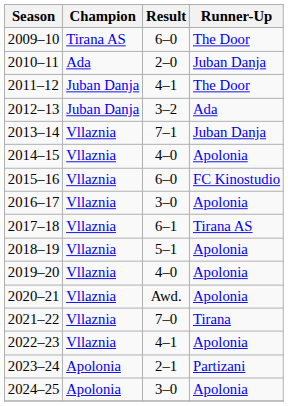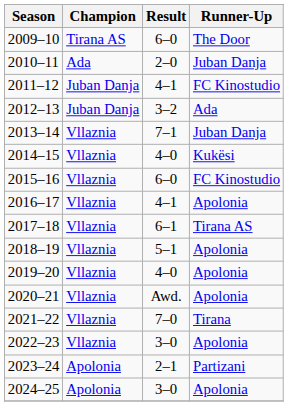 <table class="sortable wikitable">
 <tr>
 <th>Season</th>
 <th>Champion</th>
 <th>Result</th>
 <th>Runner-Up</th>
 </tr>
 <tr>
 <td>2009–10</td>
 <td><a href='#'>Tirana AS</a></td>
 <td align=center>6–0</td>
 <td><a href='#'>The Door</a></td>
 </tr>
 <tr>
 <td>2010–11</td>
 <td><a href='#'>Ada</a></td>
 <td align=center>2–0</td>
 <td><a href='#'>Juban Danja</a></td>
 </tr>
 <tr>
 <td>2011–12</td>
 <td><a href='#'>Juban Danja</a></td>
 <td align=center>4–1</td>
-<td><a href='#'>The Door</a></td>
+<td><a href='#'>FC Kinostudio</a></td>
 </tr>
 <tr>
 <td>2012–13</td>
 <td><a href='#'>Juban Danja</a></td>
 <td align=center>3–2</td>
 <td><a href='#'>Ada</a></td>
 </tr>
 <tr>
 <td>2013–14</td>
 <td><a href='#'>Vllaznia</a></td>
 <td align=center>7–1</td>
 <td><a href='#'>Juban Danja</a></td>
 </tr>
 <tr>
 <td>2014–15</td>
 <td><a href='#'>Vllaznia</a></td>
 <td align=center>4–0</td>
-<td><a href='#'>Apolonia</a></td>
+<td><a href='#'>Kukësi</a></td>
 </tr>
 <tr>
 <td>2015–16</td>
 <td><a href='#'>Vllaznia</a></td>
 <td align=center>6–0</td>
 <td><a href='#'>FC Kinostudio</a></td>
 </tr>
 <tr>
 <td>2016–17</td>
 <td><a href='#'>Vllaznia</a></td>
-<td align=center>3–0</td>
+<td align=center>4–1</td>
 <td><a href='#'>Apolonia</a></td>
 </tr>
 <tr>
 <td>2017–18</td>
 <td><a href='#'>Vllaznia</a></td>
 <td align=center>6–1</td>
 <td><a href='#'>Tirana AS</a></td>
 </tr>
 <tr>
 <td>2018–19</td>
 <td><a href='#'>Vllaznia</a></td>
 <td align=center>5–1</td>
 <td><a href='#'>Apolonia</a></td>
 </tr>
 <tr>
 <td>2019–20</td>
 <td><a href='#'>Vllaznia</a></td>
 <td align=center>4–0</td>
 <td><a href='#'>Apolonia</a></td>
 </tr>
 <tr>
 <td>2020–21</td>
 <td><a href='#'>Vllaznia</a></td>
 <td align=center>Awd.</td>
 <td><a href='#'>Apolonia</a></td>
 </tr>
 <tr>
 <td>2021–22</td>
 <td><a href='#'>Vllaznia</a></td>
 <td align=center>7–0</td>
 <td><a href='#'>Tirana</a></td>
 </tr>
 <tr>
 <td>2022–23</td>
 <td><a href='#'>Vllaznia</a></td>
-<td align=center>4–1</td>
+<td align=center>3–0</td>
 <td><a href='#'>Apolonia</a></td>
 </tr>
 <tr>
 <td>2023–24</td>
 <td><a href='#'>Apolonia</a></td>
 <td align=center>2–1</td>
 <td><a href='#'>Partizani</a></td>
 </tr>
 <tr>
 <td>2024–25</td>
 <td><a href='#'>Apolonia</a></td>
 <td align=center>3–0</td>
 <td><a href='#'>Apolonia</a></td>
 </tr>
 <tr>
 </tr>
 </table>
